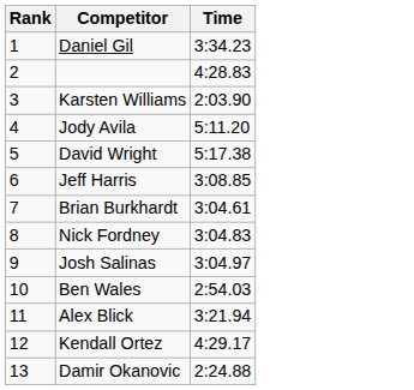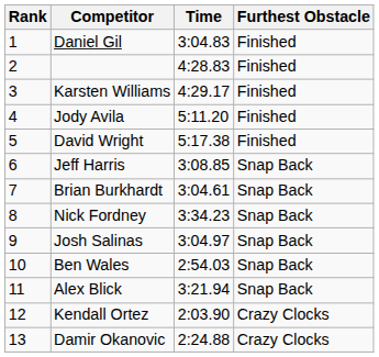 <table class="wikitable sortable mw-collapsible">
 <tr>
 <th>Rank</th>
 <th>Competitor</th>
 <th>Time</th>
+<th>Furthest Obstacle</th>
 </tr>
 <tr>
 <td>1</td>
 <td><u>Daniel Gil</u></td>
-<td>3:34.23</td>
+<td>3:04.83</td>
+<td>Finished</td>
 </tr>
 <tr>
 <td>2</td>
 <td></td>
 <td>4:28.83</td>
+<td>Finished</td>
 </tr>
 <tr>
 <td>3</td>
 <td>Karsten Williams</td>
-<td>2:03.90</td>
+<td>4:29.17</td>
+<td>Finished</td>
 </tr>
 <tr>
 <td>4</td>
 <td>Jody Avila</td>
 <td>5:11.20</td>
+<td>Finished</td>
 </tr>
 <tr>
 <td>5</td>
 <td>David Wright</td>
 <td>5:17.38</td>
+<td>Finished</td>
 </tr>
 <tr>
 <td>6</td>
 <td>Jeff Harris</td>
 <td>3:08.85</td>
+<td>Snap Back</td>
 </tr>
 <tr>
 <td>7</td>
 <td>Brian Burkhardt</td>
 <td>3:04.61</td>
+<td>Snap Back</td>
 </tr>
 <tr>
 <td>8</td>
 <td>Nick Fordney</td>
-<td>3:04.83</td>
+<td>3:34.23</td>
+<td>Snap Back</td>
 </tr>
 <tr>
 <td>9</td>
 <td>Josh Salinas</td>
 <td>3:04.97</td>
+<td>Snap Back</td>
 </tr>
 <tr>
 <td>10</td>
 <td>Ben Wales</td>
 <td>2:54.03</td>
+<td>Snap Back</td>
 </tr>
 <tr>
 <td>11</td>
 <td>Alex Blick</td>
 <td>3:21.94</td>
+<td>Snap Back</td>
 </tr>
 <tr>
 <td>12</td>
 <td>Kendall Ortez</td>
-<td>4:29.17</td>
+<td>2:03.90</td>
+<td>Crazy Clocks</td>
 </tr>
 <tr>
 <td>13</td>
 <td>Damir Okanovic</td>
 <td>2:24.88</td>
+<td>Crazy Clocks</td>
 </tr>
 </table>
